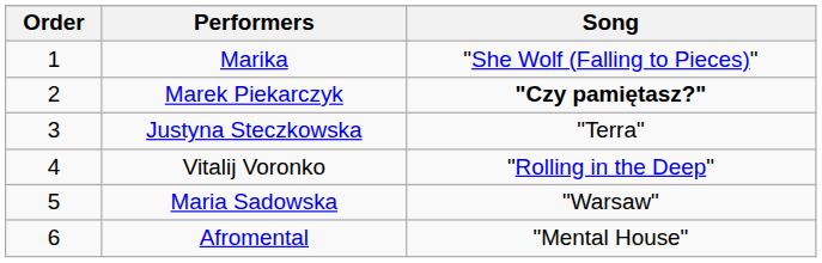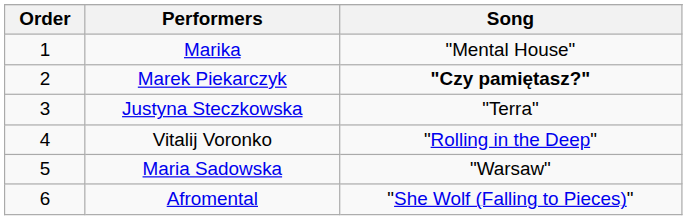 <table class="wikitable" style="text-align:center; width:65%;">
 <tr>
 </tr>
 <tr>
 <th>Order</th>
 <th>Performers</th>
 <th>Song</th>
 </tr>
 <tr>
 <td>1</td>
 <td><a href='#'>Marika</a></td>
-<td>"<a href='#'>She Wolf (Falling to Pieces)</a>"</td>
+<td>"Mental House"</td>
 </tr>
 <tr>
 <td>2</td>
 <td><a href='#'>Marek Piekarczyk</a></td>
 <td><strong>"Czy pamiętasz?"</strong></td>
 </tr>
 <tr>
 <td>3</td>
 <td><a href='#'>Justyna Steczkowska</a></td>
 <td>"Terra"</td>
 </tr>
 <tr>
 <td>4</td>
 <td>Vitalij Voronko</td>
 <td>"<a href='#'>Rolling in the Deep</a>"</td>
 </tr>
 <tr>
 <td>5</td>
 <td><a href='#'>Maria Sadowska</a></td>
 <td>"Warsaw"</td>
 </tr>
 <tr>
 <td>6</td>
 <td><a href='#'>Afromental</a></td>
-<td>"Mental House"</td>
+<td>"<a href='#'>She Wolf (Falling to Pieces)</a>"</td>
 </tr>
 </table>
